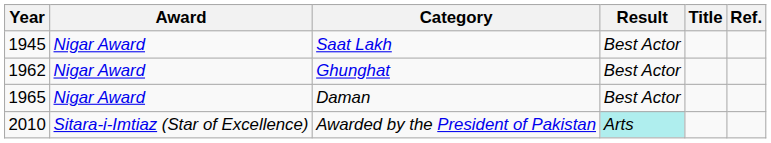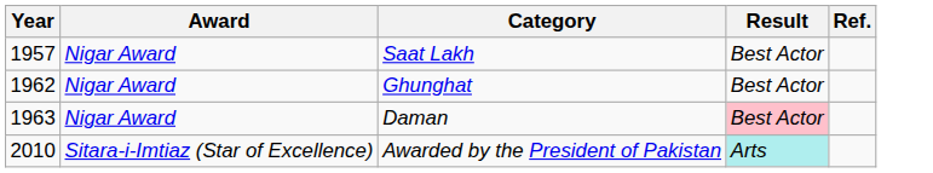 <table class="wikitable">
 <tr>
 <th>Year</th>
 <th>Award</th>
 <th>Category</th>
 <th>Result</th>
-<th>Title</th>
 <th>Ref.</th>
 </tr>
 <tr>
-<td>1945</td>
+<td>1957</td>
 <td><em><a href='#'>Nigar Award</a></em></td>
 <td><em><a href='#'>Saat Lakh</a></em></td>
 <td><em>Best Actor</em></td>
-<td></td>
 <td></td>
 </tr>
 <tr>
 <td>1962</td>
 <td><em><a href='#'>Nigar Award</a></em></td>
 <td><em><a href='#'>Ghunghat</a></em></td>
 <td><em>Best Actor</em></td>
 <td></td>
-<td></td>
 </tr>
 <tr>
-<td>1965</td>
+<td>1963</td>
 <td><em><a href='#'>Nigar Award</a></em></td>
 <td><em>Daman</em></td>
-<td><em>Best Actor</em></td>
-<td></td>
+<td style="background: pink;"><em>Best Actor</em></td>
 <td></td>
 </tr>
 <tr>
 <td>2010</td>
 <td><em><a href='#'>Sitara-i-Imtiaz</a></em> <em>(Star of Excellence)</em></td>
 <td><em>Awarded by the <a href='#'>President of Pakistan</a></em></td>
 <td style="background: paleturquoise;"><em>Arts</em></td>
 <td></td>
-<td></td>
 </tr>
 </table>
